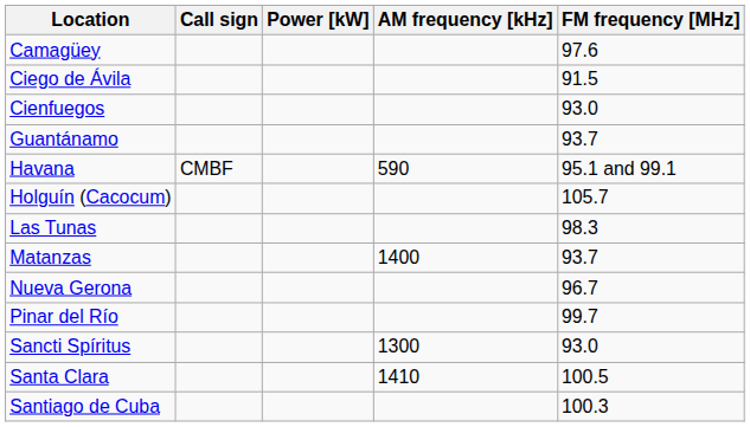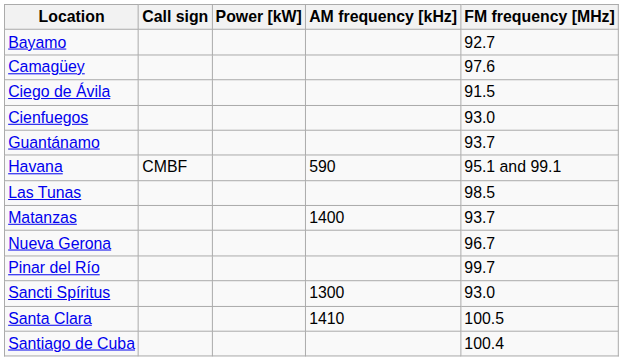 <table class="wikitable sortable">
 <tr>
 <th>Location</th>
 <th>Call sign</th>
 <th>Power [kW]</th>
 <th>AM frequency [kHz]</th>
 <th>FM frequency [MHz]</th>
+</tr>
+<tr>
+<td><a href='#'>Bayamo</a></td>
+<td></td>
+<td></td>
+<td></td>
+<td>92.7</td>
 </tr>
 <tr>
 <td><a href='#'>Camagüey</a></td>
 <td></td>
 <td></td>
 <td></td>
 <td>97.6</td>
 </tr>
 <tr>
 <td><a href='#'>Ciego de Ávila</a></td>
 <td></td>
 <td></td>
 <td></td>
 <td>91.5</td>
 </tr>
 <tr>
 <td><a href='#'>Cienfuegos</a></td>
 <td></td>
 <td></td>
 <td></td>
 <td>93.0</td>
 </tr>
 <tr>
 <td><a href='#'>Guantánamo</a></td>
 <td></td>
 <td></td>
 <td></td>
 <td>93.7</td>
 </tr>
 <tr>
 <td><a href='#'>Havana</a></td>
 <td>CMBF</td>
 <td></td>
 <td>590</td>
 <td>95.1 and 99.1</td>
 </tr>
 <tr>
-<td><a href='#'>Holguín</a> (<a href='#'>Cacocum</a>)</td>
-<td></td>
-<td></td>
-<td></td>
-<td>105.7</td>
-</tr>
-<tr>
 <td><a href='#'>Las Tunas</a></td>
 <td></td>
 <td></td>
 <td></td>
-<td>98.3</td>
+<td>98.5</td>
 </tr>
 <tr>
 <td><a href='#'>Matanzas</a></td>
 <td></td>
 <td></td>
 <td>1400</td>
 <td>93.7</td>
 </tr>
 <tr>
 <td><a href='#'>Nueva Gerona</a></td>
 <td></td>
 <td></td>
 <td></td>
 <td>96.7</td>
 </tr>
 <tr>
 <td><a href='#'>Pinar del Río</a></td>
 <td></td>
 <td></td>
 <td></td>
 <td>99.7</td>
 </tr>
 <tr>
 <td><a href='#'>Sancti Spíritus</a></td>
 <td></td>
 <td></td>
 <td>1300</td>
 <td>93.0</td>
 </tr>
 <tr>
 <td><a href='#'>Santa Clara</a></td>
 <td></td>
 <td></td>
 <td>1410</td>
 <td>100.5</td>
 </tr>
 <tr>
 <td><a href='#'>Santiago de Cuba</a></td>
 <td></td>
 <td></td>
 <td></td>
-<td>100.3</td>
+<td>100.4</td>
 </tr>
 </table>
